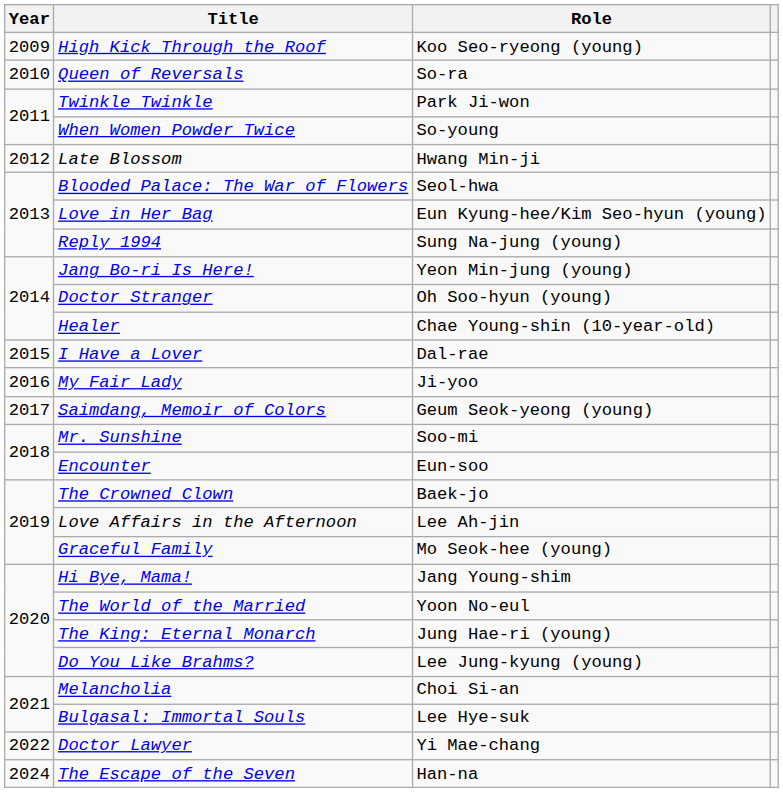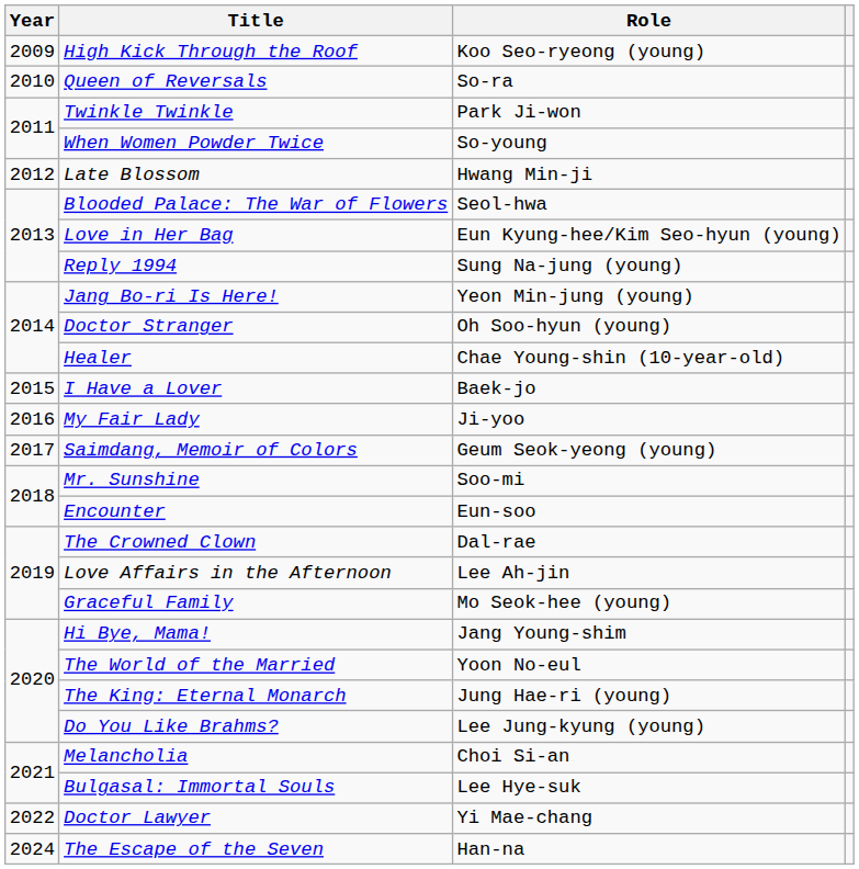 <table class="wikitable">
 <tr>
 <th>Year</th>
 <th>Title</th>
 <th>Role</th>
 <th></th>
 </tr>
 <tr>
 <td>2009</td>
 <td><em><a href='#'>High Kick Through the Roof</a></em></td>
 <td>Koo Seo-ryeong (young)</td>
 <td></td>
 </tr>
 <tr>
 <td>2010</td>
 <td><em><a href='#'>Queen of Reversals</a></em></td>
 <td>So-ra</td>
 <td></td>
 </tr>
 <tr>
 <td rowspan=2>2011</td>
 <td><em><a href='#'>Twinkle Twinkle</a></em></td>
 <td>Park Ji-won</td>
 <td></td>
 </tr>
 <tr>
 <td><em><a href='#'>When Women Powder Twice</a></em></td>
 <td>So-young</td>
 <td></td>
 </tr>
 <tr>
 <td>2012</td>
 <td><em>Late Blossom</em></td>
 <td>Hwang Min-ji</td>
 <td></td>
 </tr>
 <tr>
 <td rowspan=3>2013</td>
 <td><em><a href='#'>Blooded Palace: The War of Flowers</a></em></td>
 <td>Seol-hwa</td>
 <td></td>
 </tr>
 <tr>
 <td><em><a href='#'>Love in Her Bag</a></em></td>
 <td>Eun Kyung-hee/Kim Seo-hyun (young)</td>
 <td></td>
 </tr>
 <tr>
 <td><em><a href='#'>Reply 1994</a></em></td>
 <td>Sung Na-jung (young)</td>
 <td></td>
 </tr>
 <tr>
 <td rowspan=3>2014</td>
 <td><em><a href='#'>Jang Bo-ri Is Here!</a></em></td>
 <td>Yeon Min-jung (young)</td>
 <td></td>
 </tr>
 <tr>
 <td><em><a href='#'>Doctor Stranger</a></em></td>
 <td>Oh Soo-hyun (young)</td>
 <td></td>
 </tr>
 <tr>
 <td><em><a href='#'>Healer</a></em></td>
 <td>Chae Young-shin (10-year-old)</td>
 <td></td>
 </tr>
 <tr>
 <td>2015</td>
 <td><em><a href='#'>I Have a Lover</a></em></td>
-<td>Dal-rae</td>
+<td>Baek-jo</td>
 <td></td>
 </tr>
 <tr>
 <td>2016</td>
 <td><em><a href='#'>My Fair Lady</a></em></td>
 <td>Ji-yoo</td>
 <td></td>
 </tr>
 <tr>
 <td>2017</td>
 <td><em><a href='#'>Saimdang, Memoir of Colors</a></em></td>
 <td>Geum Seok-yeong (young)</td>
 <td></td>
 </tr>
 <tr>
 <td rowspan=2>2018</td>
 <td><em><a href='#'>Mr. Sunshine</a></em></td>
 <td>Soo-mi</td>
 <td></td>
 </tr>
 <tr>
 <td><em><a href='#'>Encounter</a></em></td>
 <td>Eun-soo</td>
 <td></td>
 </tr>
 <tr>
 <td rowspan=3>2019</td>
 <td><em><a href='#'>The Crowned Clown</a></em></td>
-<td>Baek-jo</td>
+<td>Dal-rae</td>
 <td></td>
 </tr>
 <tr>
 <td><em>Love Affairs in the Afternoon</em></td>
 <td>Lee Ah-jin</td>
 <td></td>
 </tr>
 <tr>
 <td><em><a href='#'>Graceful Family</a></em></td>
 <td>Mo Seok-hee (young)</td>
 <td></td>
 </tr>
 <tr>
 <td rowspan=4>2020</td>
 <td><em><a href='#'>Hi Bye, Mama!</a></em></td>
 <td>Jang Young-shim</td>
 <td></td>
 </tr>
 <tr>
 <td><em><a href='#'>The World of the Married</a></em></td>
 <td>Yoon No-eul</td>
 <td></td>
 </tr>
 <tr>
 <td><em><a href='#'>The King: Eternal Monarch</a></em></td>
 <td>Jung Hae-ri (young)</td>
 <td></td>
 </tr>
 <tr>
 <td><em><a href='#'>Do You Like Brahms?</a></em></td>
 <td>Lee Jung-kyung (young)</td>
 <td></td>
 </tr>
 <tr>
 <td rowspan=2>2021</td>
 <td><em><a href='#'>Melancholia</a></em></td>
 <td>Choi Si-an</td>
 <td></td>
 </tr>
 <tr>
 <td><em><a href='#'>Bulgasal: Immortal Souls</a></em></td>
 <td>Lee Hye-suk</td>
 <td></td>
 </tr>
 <tr>
 <td>2022</td>
 <td><em><a href='#'>Doctor Lawyer</a></em></td>
 <td>Yi Mae-chang</td>
 <td></td>
 </tr>
 <tr>
 <td>2024</td>
 <td><em><a href='#'>The Escape of the Seven</a></em></td>
 <td>Han-na</td>
 <td></td>
 </tr>
 </table>
